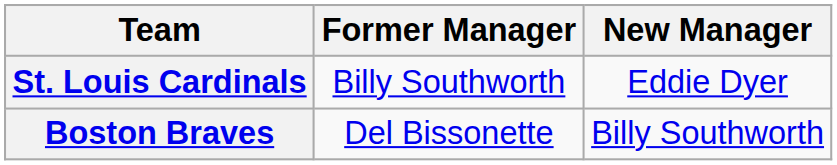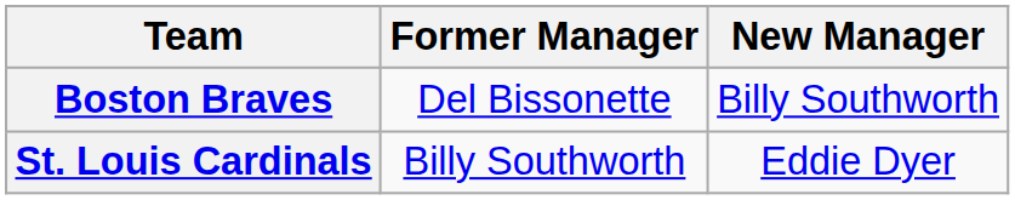 <table class="wikitable plainrowheaders" style="text-align:center;">
 <tr>
 <th>Team</th>
 <th>Former Manager</th>
 <th>New Manager</th>
 </tr>
 <tr>
+<th scope="row" style="text-align:center;"><a href='#'>Boston Braves</a></th>
+<td><a href='#'>Del Bissonette</a></td>
+<td><a href='#'>Billy Southworth</a></td>
+</tr>
+<tr>
 <th scope="row" style="text-align:center;"><a href='#'>St. Louis Cardinals</a></th>
 <td><a href='#'>Billy Southworth</a></td>
 <td><a href='#'>Eddie Dyer</a></td>
 </tr>
-<tr>
-<th scope="row" style="text-align:center;"><a href='#'>Boston Braves</a></th>
-<td><a href='#'>Del Bissonette</a></td>
-<td><a href='#'>Billy Southworth</a></td>
-</tr>
 </table>
